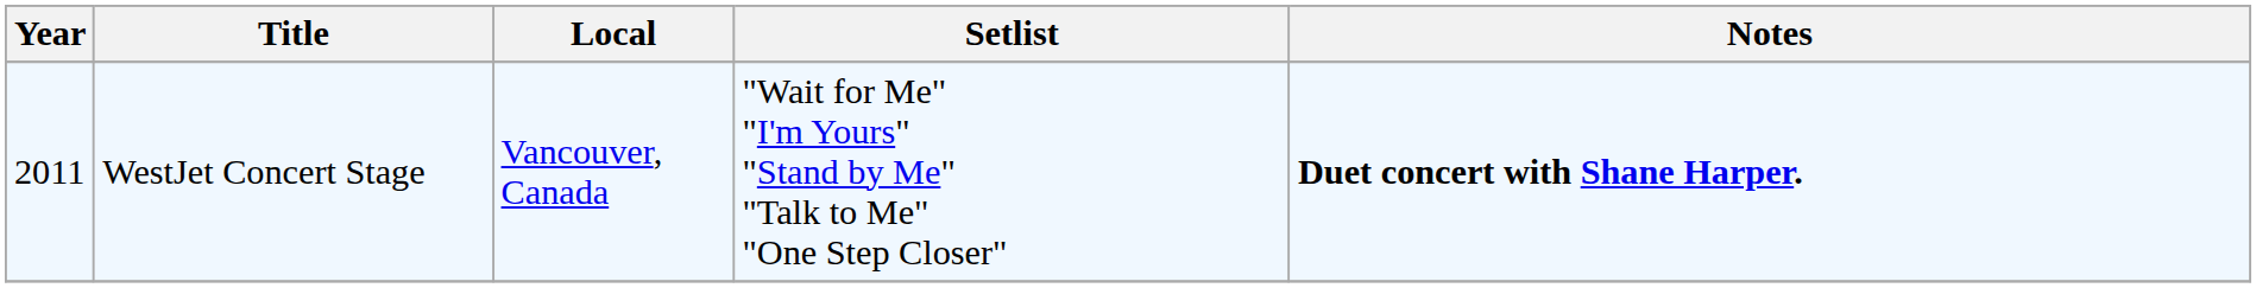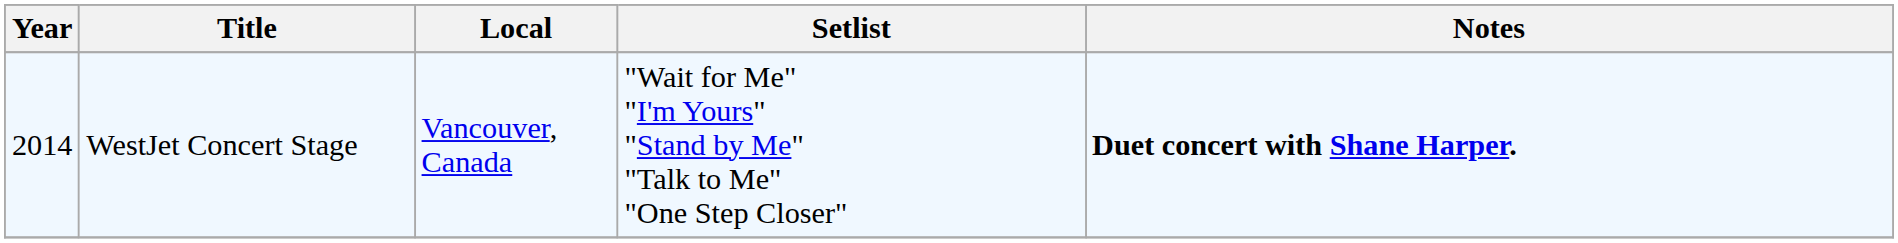 <table class="wikitable"|width=100%>
 <tr bgcolor="#CCCCCC">
 <th align="left" valign="top" width="30">Year</th>
 <th align="left" valign="top" width="170">Title</th>
 <th align="left" valign="top" width="100">Local</th>
 <th align="left" valign="top" width="240">Setlist</th>
 <th align="left" valign="top" width="420">Notes</th>
 </tr>
 <tr>
 </tr>
 <tr ---- bgcolor="#F0F8FF">
-<td>2011</td>
+<td>2014</td>
 <td>WestJet Concert Stage</td>
 <td><a href='#'>Vancouver</a>, <a href='#'>Canada</a></td>
 <td>"Wait for Me"<br>"<a href='#'>I'm Yours</a>"<br>"<a href='#'>Stand by Me</a>"<br>"Talk to Me" <br>"One Step Closer" <br></td>
 <td><strong>Duet concert with <a href='#'>Shane Harper</a>.</strong></td>
 </tr>
 <tr>
 </tr>
 </table>
